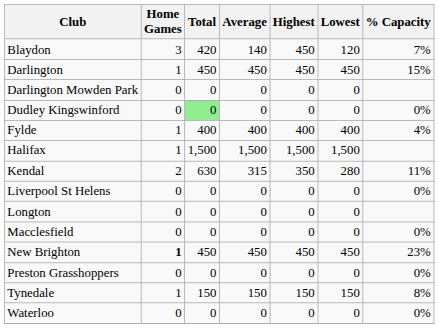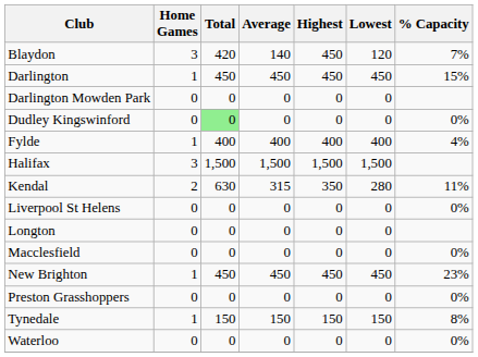 <table class="wikitable sortable" style="text-align:right">
 <tr>
 <th>Club</th>
 <th>Home<br>Games</th>
 <th>Total</th>
 <th>Average</th>
 <th>Highest</th>
 <th>Lowest</th>
 <th>% Capacity</th>
 </tr>
 <tr>
 <td style="text-align:left">Blaydon</td>
 <td>3</td>
 <td>420</td>
 <td>140</td>
 <td>450</td>
 <td>120</td>
 <td>7%</td>
 </tr>
 <tr>
 <td style="text-align:left">Darlington</td>
 <td>1</td>
 <td>450</td>
 <td>450</td>
 <td>450</td>
 <td>450</td>
 <td>15%</td>
 </tr>
 <tr>
 <td style="text-align:left">Darlington Mowden Park</td>
 <td>0</td>
 <td>0</td>
 <td>0</td>
 <td>0</td>
 <td>0</td>
 <td></td>
 </tr>
 <tr>
 <td style="text-align:left">Dudley Kingswinford</td>
 <td>0</td>
 <td style="background: lightgreen;">0</td>
 <td>0</td>
 <td>0</td>
 <td>0</td>
 <td>0%</td>
 </tr>
 <tr>
 <td style="text-align:left">Fylde</td>
 <td>1</td>
 <td>400</td>
 <td>400</td>
 <td>400</td>
 <td>400</td>
 <td>4%</td>
 </tr>
 <tr>
 <td style="text-align:left">Halifax</td>
-<td>1</td>
+<td>3</td>
 <td>1,500</td>
 <td>1,500</td>
 <td>1,500</td>
 <td>1,500</td>
 <td></td>
 </tr>
 <tr>
 <td style="text-align:left">Kendal</td>
 <td>2</td>
 <td>630</td>
 <td>315</td>
 <td>350</td>
 <td>280</td>
 <td>11%</td>
 </tr>
 <tr>
 <td style="text-align:left">Liverpool St Helens</td>
 <td>0</td>
 <td>0</td>
 <td>0</td>
 <td>0</td>
 <td>0</td>
 <td>0%</td>
 </tr>
 <tr>
 <td style="text-align:left">Longton</td>
 <td>0</td>
 <td>0</td>
 <td>0</td>
 <td>0</td>
 <td>0</td>
 <td></td>
 </tr>
 <tr>
 <td style="text-align:left">Macclesfield</td>
 <td>0</td>
 <td>0</td>
 <td>0</td>
 <td>0</td>
 <td>0</td>
 <td>0%</td>
 </tr>
 <tr>
 <td style="text-align:left">New Brighton</td>
-<td><strong>1</strong></td>
+<td>1</td>
 <td>450</td>
 <td>450</td>
 <td>450</td>
 <td>450</td>
 <td>23%</td>
 </tr>
 <tr>
 <td style="text-align:left">Preston Grasshoppers</td>
 <td>0</td>
 <td>0</td>
 <td>0</td>
 <td>0</td>
 <td>0</td>
 <td>0%</td>
 </tr>
 <tr>
 <td style="text-align:left">Tynedale</td>
 <td>1</td>
 <td>150</td>
 <td>150</td>
 <td>150</td>
 <td>150</td>
 <td>8%</td>
 </tr>
 <tr>
 <td style="text-align:left">Waterloo</td>
 <td>0</td>
 <td>0</td>
 <td>0</td>
 <td>0</td>
 <td>0</td>
 <td>0%</td>
 </tr>
 <tr>
 </tr>
 </table>
